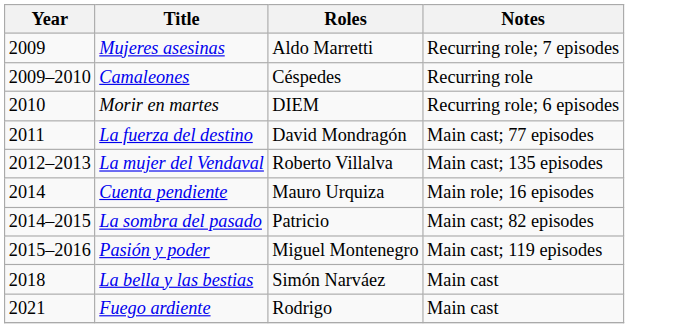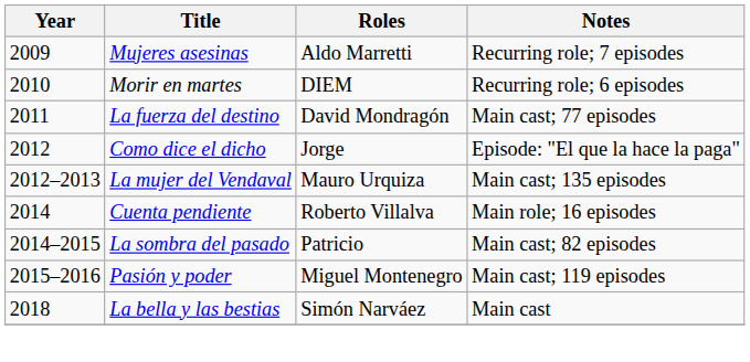 <table class="wikitable sortable">
 <tr>
 <th>Year</th>
 <th>Title</th>
 <th>Roles</th>
 <th>Notes</th>
 </tr>
 <tr>
 <td>2009</td>
 <td><em><a href='#'>Mujeres asesinas</a></em></td>
 <td>Aldo Marretti</td>
 <td>Recurring role; 7 episodes</td>
 </tr>
 <tr>
-<td>2009–2010</td>
-<td><em><a href='#'>Camaleones</a></em></td>
-<td>Céspedes</td>
-<td>Recurring role</td>
-</tr>
-<tr>
 <td>2010</td>
 <td><em>Morir en martes</em></td>
 <td>DIEM</td>
 <td>Recurring role; 6 episodes</td>
 </tr>
 <tr>
 <td>2011</td>
 <td><em><a href='#'>La fuerza del destino</a></em></td>
 <td>David Mondragón</td>
 <td>Main cast; 77 episodes</td>
 </tr>
 <tr>
+<td>2012</td>
+<td><em><a href='#'>Como dice el dicho</a></em></td>
+<td>Jorge</td>
+<td>Episode: "El que la hace la paga"</td>
+</tr>
+<tr>
 <td>2012–2013</td>
 <td><em><a href='#'>La mujer del Vendaval</a></em></td>
-<td>Roberto Villalva</td>
+<td>Mauro Urquiza</td>
 <td>Main cast; 135 episodes</td>
 </tr>
 <tr>
 <td>2014</td>
 <td><em><a href='#'>Cuenta pendiente</a></em></td>
-<td>Mauro Urquiza</td>
+<td>Roberto Villalva</td>
 <td>Main role; 16 episodes</td>
 </tr>
 <tr>
 <td>2014–2015</td>
 <td><em><a href='#'>La sombra del pasado</a></em></td>
 <td>Patricio</td>
 <td>Main cast; 82 episodes</td>
 </tr>
 <tr>
 <td>2015–2016</td>
 <td><em><a href='#'>Pasión y poder</a></em></td>
 <td>Miguel Montenegro</td>
 <td>Main cast; 119 episodes</td>
 </tr>
 <tr>
 <td>2018</td>
 <td><em><a href='#'>La bella y las bestias</a></em></td>
 <td>Simón Narváez</td>
 <td>Main cast</td>
 </tr>
 <tr>
-<td>2021</td>
-<td><em><a href='#'>Fuego ardiente</a></em></td>
-<td>Rodrigo</td>
-<td>Main cast</td>
-</tr>
-<tr>
 </tr>
 </table>
